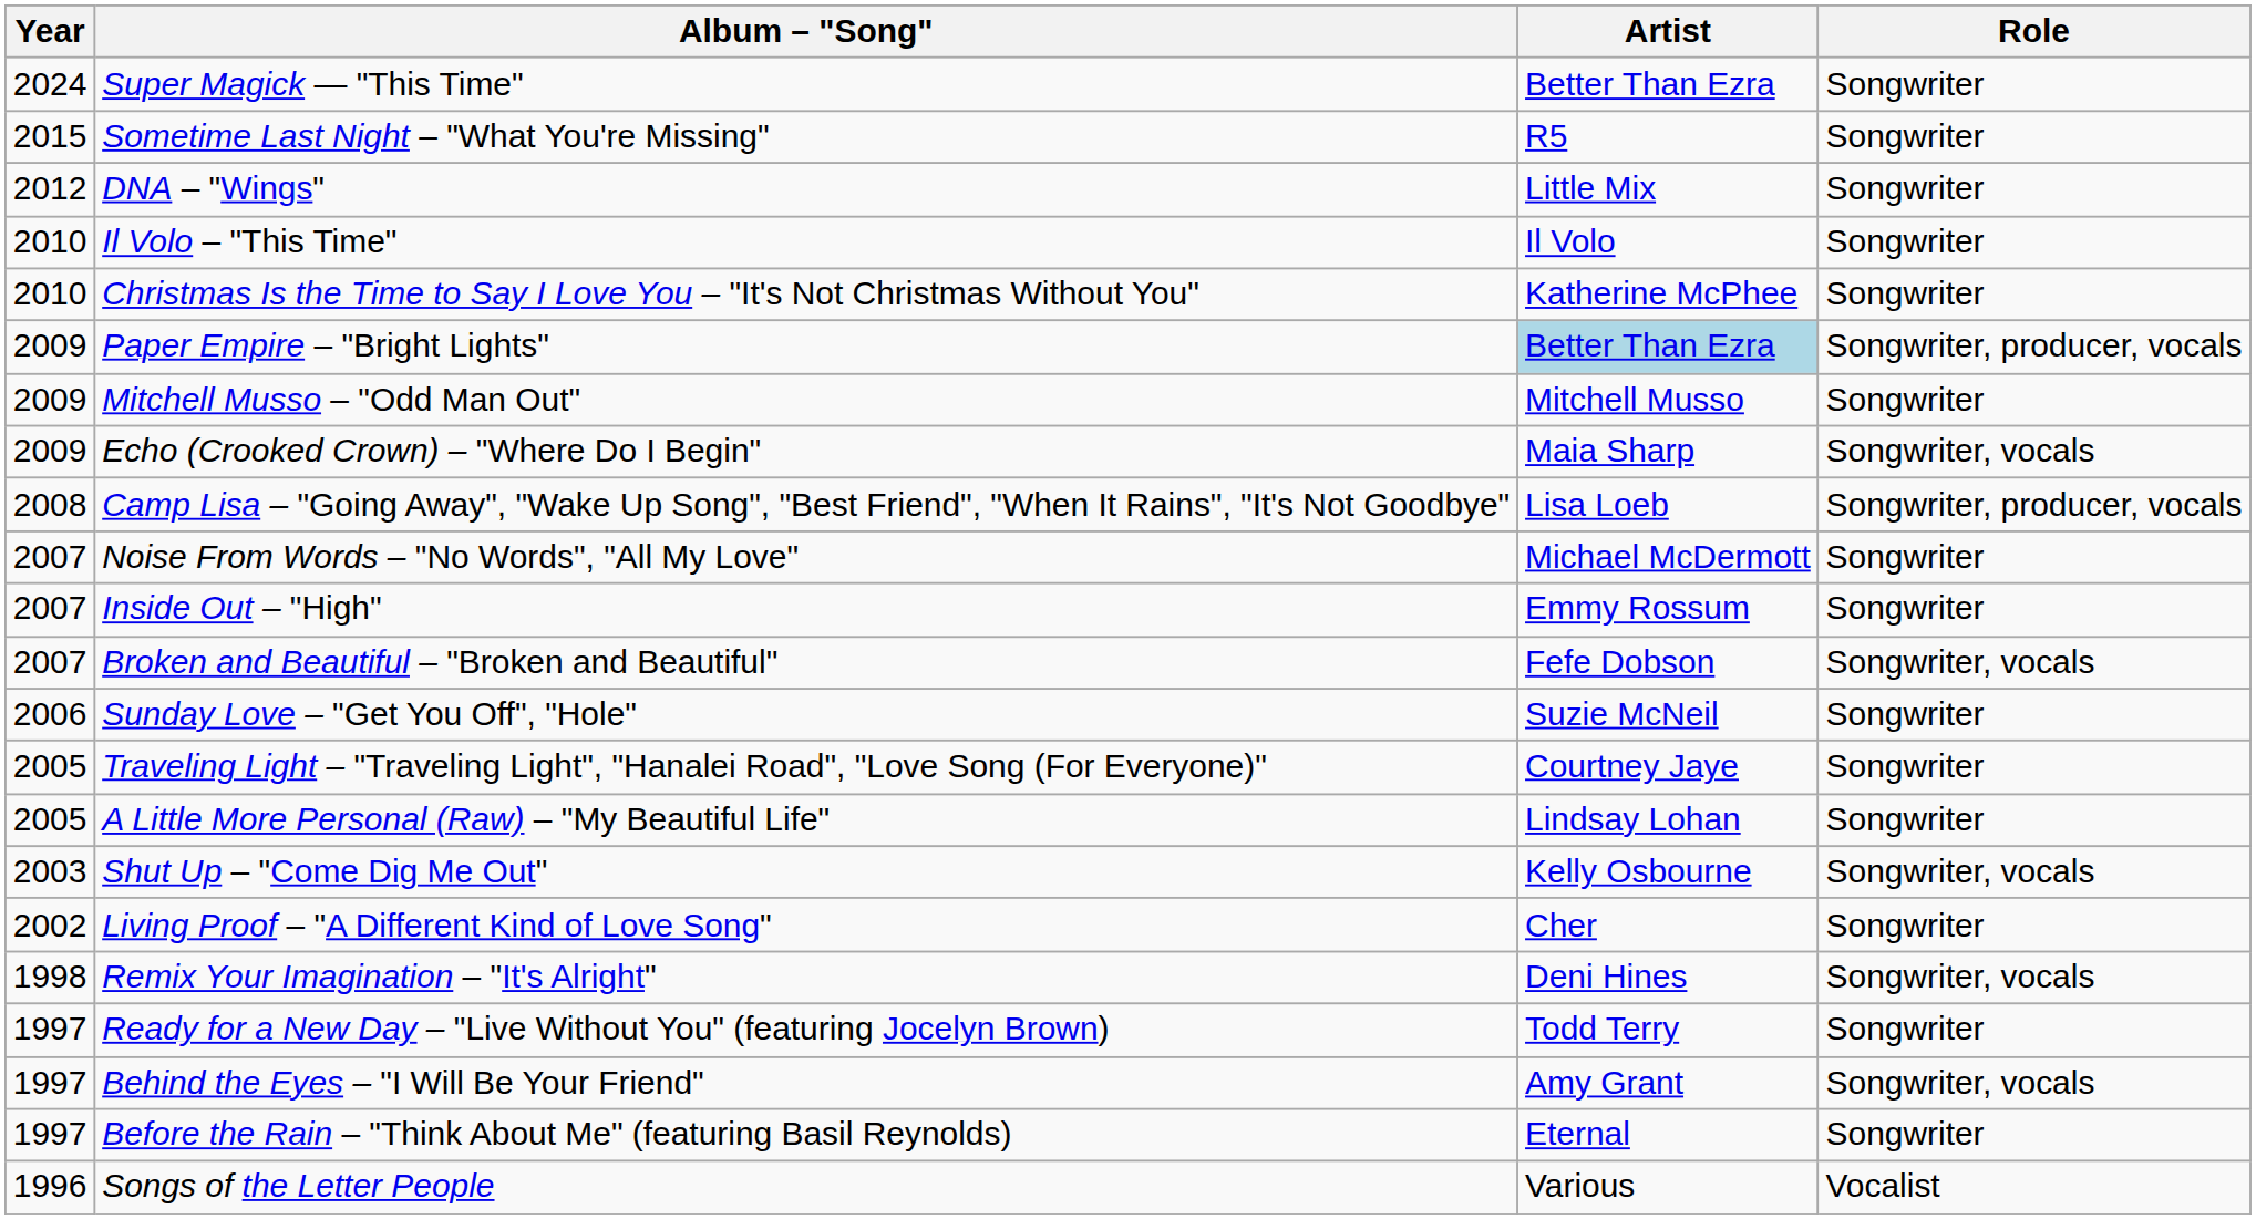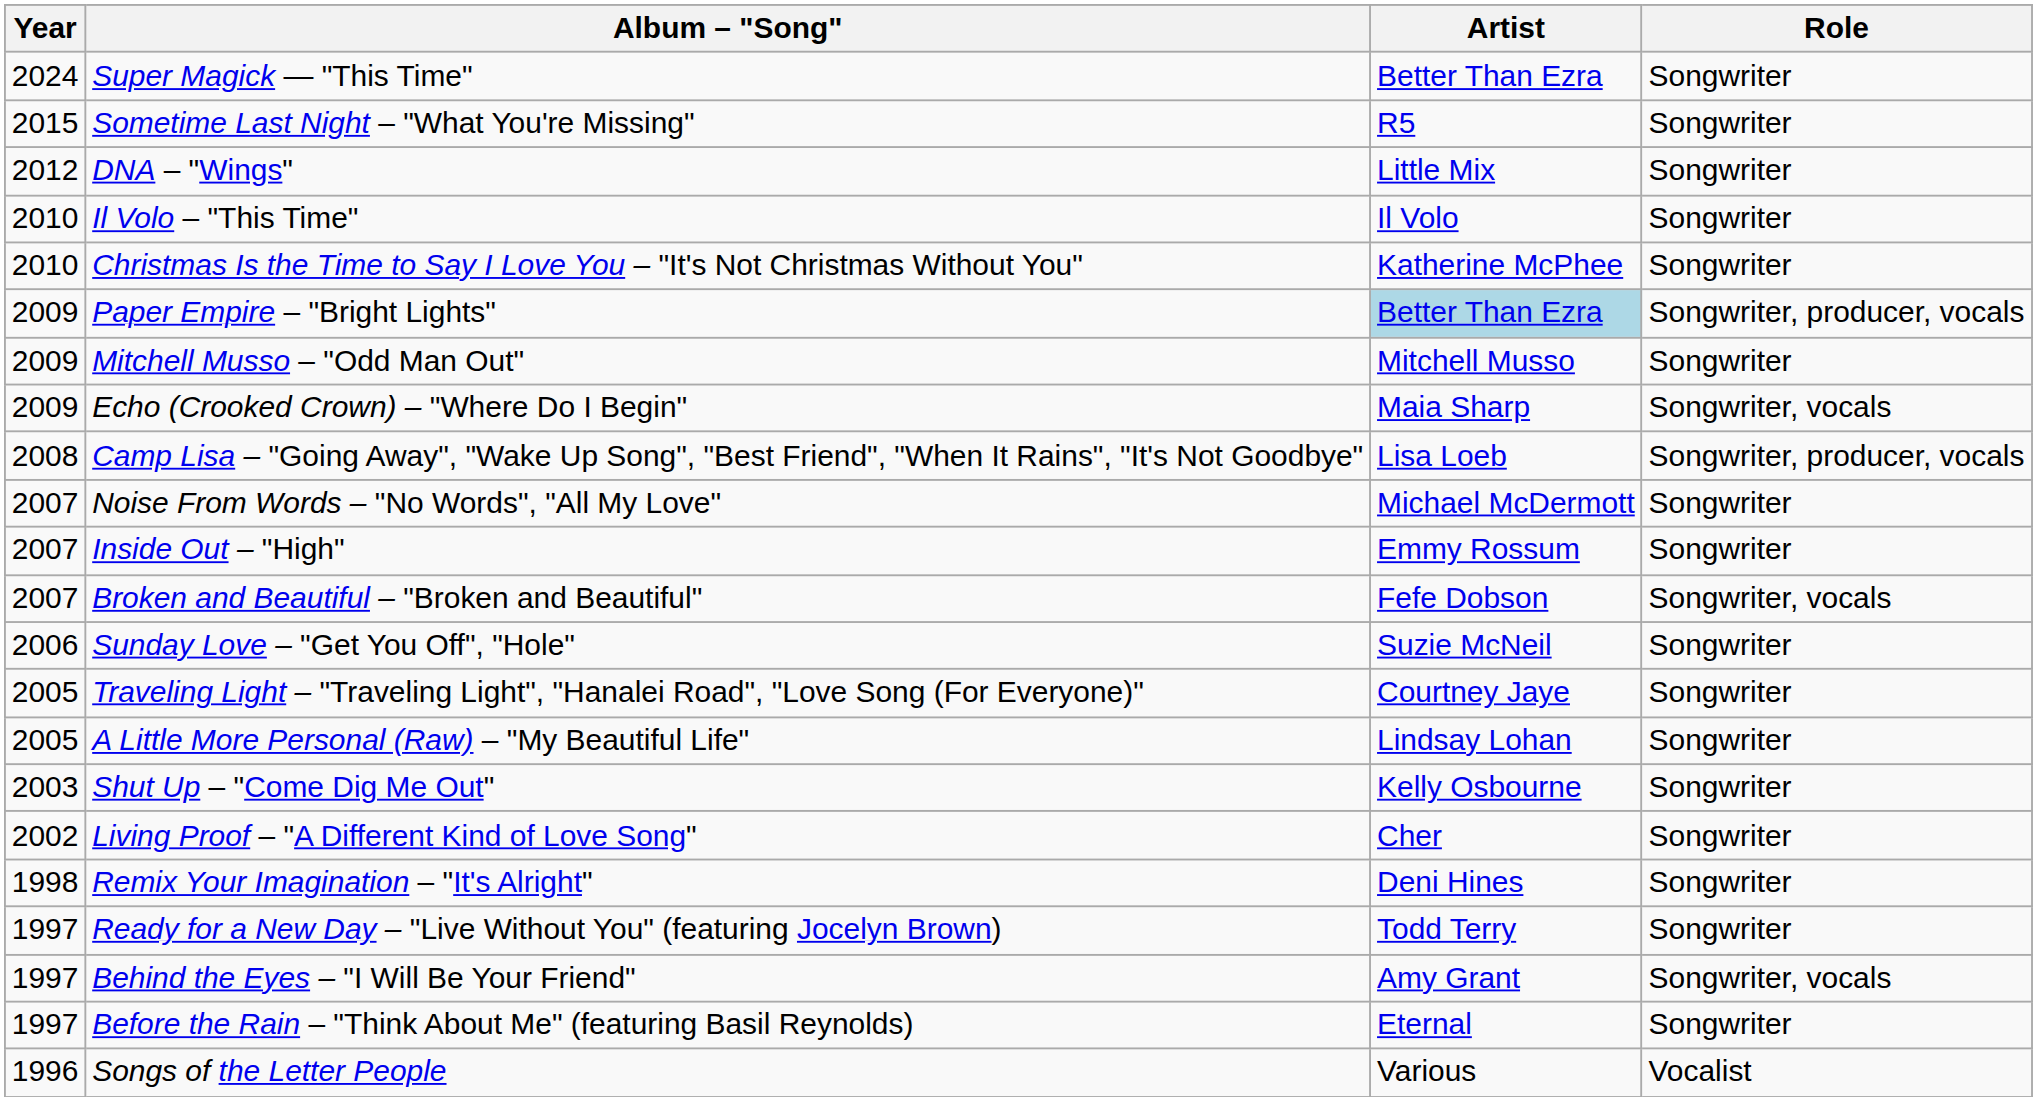 <table class="wikitable">
 <tr>
 <th>Year</th>
 <th>Album – "Song"</th>
 <th>Artist</th>
 <th>Role</th>
 </tr>
 <tr>
 <td>2024</td>
 <td><em><a href='#'>Super Magick</a></em> — "This Time"</td>
 <td><a href='#'>Better Than Ezra</a></td>
 <td>Songwriter</td>
 </tr>
 <tr>
 <td>2015</td>
 <td><em><a href='#'>Sometime Last Night</a></em> – "What You're Missing"</td>
 <td><a href='#'>R5</a></td>
 <td>Songwriter</td>
 </tr>
 <tr>
 <td>2012</td>
 <td><em><a href='#'>DNA</a></em> – "<a href='#'>Wings</a>"</td>
 <td><a href='#'>Little Mix</a></td>
 <td>Songwriter</td>
 </tr>
 <tr>
 <td>2010</td>
 <td><em><a href='#'>Il Volo</a></em> – "This Time"</td>
 <td><a href='#'>Il Volo</a></td>
 <td>Songwriter</td>
 </tr>
 <tr>
 <td>2010</td>
 <td><em><a href='#'>Christmas Is the Time to Say I Love You</a> –</em> "It's Not Christmas Without You"</td>
 <td><a href='#'>Katherine McPhee</a></td>
 <td>Songwriter</td>
 </tr>
 <tr>
 <td>2009</td>
 <td><em><a href='#'>Paper Empire</a></em> – "Bright Lights"</td>
 <td style="background: lightblue;"><a href='#'>Better Than Ezra</a></td>
 <td>Songwriter, producer, vocals</td>
 </tr>
 <tr>
 <td>2009</td>
 <td><em><a href='#'>Mitchell Musso</a></em> – "Odd Man Out"</td>
 <td><a href='#'>Mitchell Musso</a></td>
 <td>Songwriter</td>
 </tr>
 <tr>
 <td>2009</td>
 <td><em>Echo (Crooked Crown) –</em> "Where Do I Begin"</td>
 <td><a href='#'>Maia Sharp</a></td>
 <td>Songwriter, vocals</td>
 </tr>
 <tr>
 <td>2008</td>
 <td><em><a href='#'>Camp Lisa</a> –</em> "Going Away", "Wake Up Song", "Best Friend", "When It Rains", "It's Not Goodbye"</td>
 <td><a href='#'>Lisa Loeb</a></td>
 <td>Songwriter, producer, vocals</td>
 </tr>
 <tr>
 <td>2007</td>
 <td><em>Noise From Words –</em> "No Words", "All My Love"</td>
 <td><a href='#'>Michael McDermott</a></td>
 <td>Songwriter</td>
 </tr>
 <tr>
 <td>2007</td>
 <td><em><a href='#'>Inside Out</a> –</em> "High"</td>
 <td><a href='#'>Emmy Rossum</a></td>
 <td>Songwriter</td>
 </tr>
 <tr>
 <td>2007</td>
 <td><em><a href='#'>Broken and Beautiful</a> –</em> "Broken and Beautiful"</td>
 <td><a href='#'>Fefe Dobson</a></td>
 <td>Songwriter, vocals</td>
 </tr>
 <tr>
 <td>2006</td>
 <td><em><a href='#'>Sunday Love</a> –</em> "Get You Off", "Hole"</td>
 <td><a href='#'>Suzie McNeil</a></td>
 <td>Songwriter</td>
 </tr>
 <tr>
 <td>2005</td>
 <td><em><a href='#'>Traveling Light</a> –</em> "Traveling Light", "Hanalei Road", "Love Song (For Everyone)"</td>
 <td><a href='#'>Courtney Jaye</a></td>
 <td>Songwriter</td>
 </tr>
 <tr>
 <td>2005</td>
 <td><em><a href='#'>A Little More Personal (Raw)</a></em> – "My Beautiful Life"</td>
 <td><a href='#'>Lindsay Lohan</a></td>
 <td>Songwriter</td>
 </tr>
 <tr>
 <td>2003</td>
 <td><em><a href='#'>Shut Up</a></em> – "<a href='#'>Come Dig Me Out</a>"</td>
 <td><a href='#'>Kelly Osbourne</a></td>
-<td>Songwriter, vocals</td>
+<td>Songwriter</td>
 </tr>
 <tr>
 <td>2002</td>
 <td><em><a href='#'>Living Proof</a></em> – "<a href='#'>A Different Kind of Love Song</a>"</td>
 <td><a href='#'>Cher</a></td>
 <td>Songwriter</td>
 </tr>
 <tr>
 <td>1998</td>
 <td><em><a href='#'>Remix Your Imagination</a></em> – "<a href='#'>It's Alright</a>"</td>
 <td><a href='#'>Deni Hines</a></td>
-<td>Songwriter, vocals</td>
+<td>Songwriter</td>
 </tr>
 <tr>
 <td>1997</td>
 <td><em><a href='#'>Ready for a New Day</a> –</em> "Live Without You" (featuring <a href='#'>Jocelyn Brown</a>)</td>
 <td><a href='#'>Todd Terry</a></td>
 <td>Songwriter</td>
 </tr>
 <tr>
 <td>1997</td>
 <td><em><a href='#'>Behind the Eyes</a> –</em> "I Will Be Your Friend"</td>
 <td><a href='#'>Amy Grant</a></td>
 <td>Songwriter, vocals</td>
 </tr>
 <tr>
 <td>1997</td>
 <td><em><a href='#'>Before the Rain</a></em> – "Think About Me" (featuring Basil Reynolds)</td>
 <td><a href='#'>Eternal</a></td>
 <td>Songwriter</td>
 </tr>
 <tr>
 <td>1996</td>
 <td><em>Songs of <a href='#'>the Letter People</a></em></td>
 <td>Various</td>
 <td>Vocalist</td>
 </tr>
 </table>
